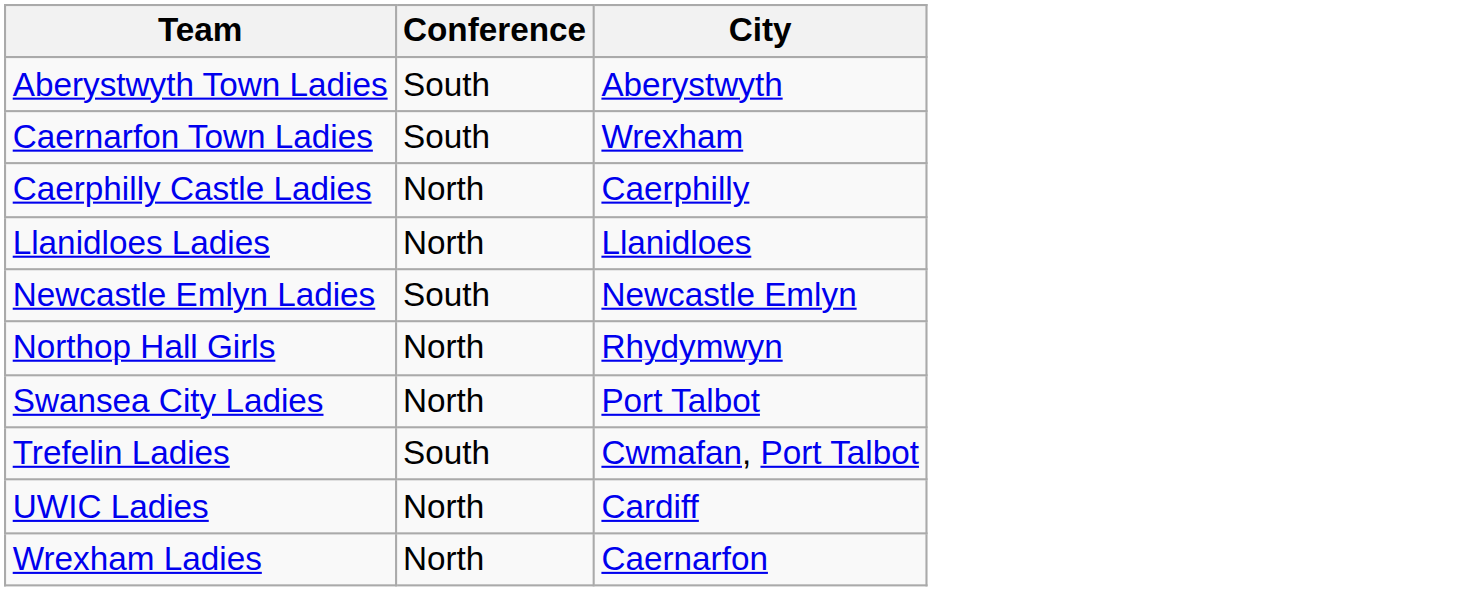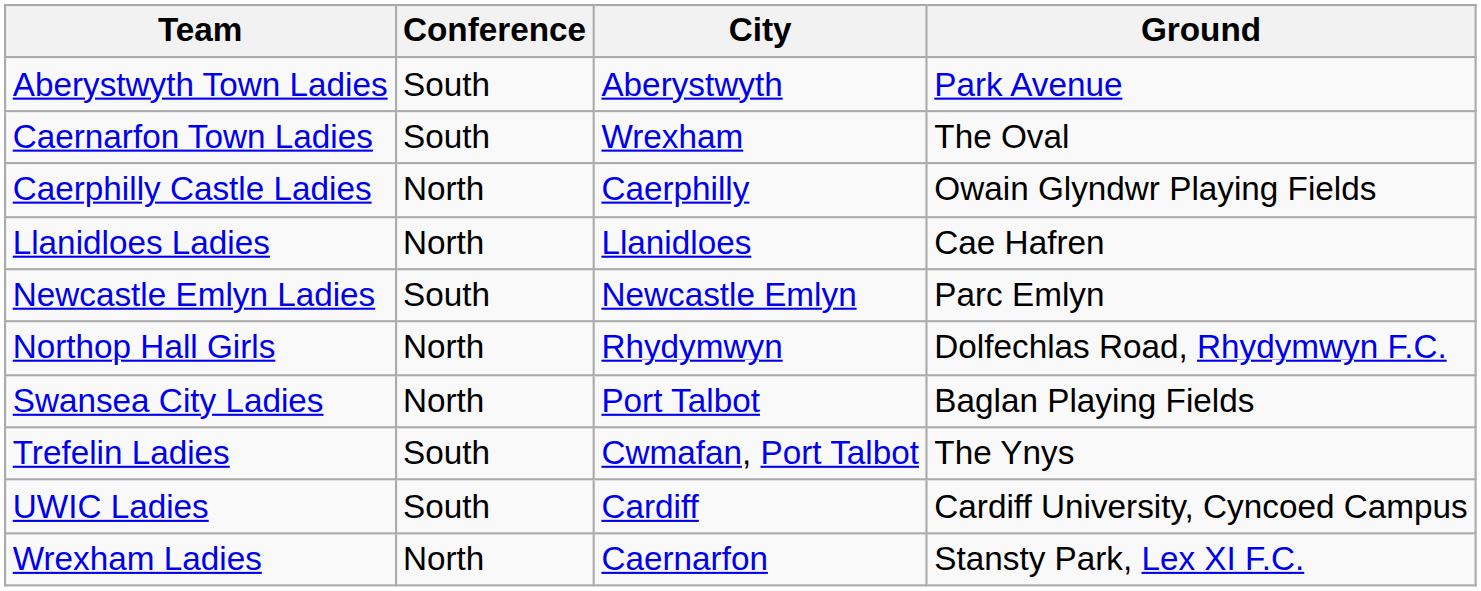 <table class="sortable wikitable">
 <tr align=center>
 <th>Team</th>
 <th>Conference</th>
 <th>City</th>
+<th>Ground</th>
 </tr>
 <tr>
 <td><a href='#'>Aberystwyth Town Ladies</a></td>
 <td>South</td>
 <td><a href='#'>Aberystwyth</a></td>
+<td><a href='#'>Park Avenue</a></td>
 </tr>
 <tr>
 <td><a href='#'>Caernarfon Town Ladies</a></td>
 <td>South</td>
 <td><a href='#'>Wrexham</a></td>
+<td>The Oval</td>
 </tr>
 <tr>
 <td><a href='#'>Caerphilly Castle Ladies</a></td>
 <td>North</td>
 <td><a href='#'>Caerphilly</a></td>
+<td>Owain Glyndwr Playing Fields</td>
 </tr>
 <tr>
 <td><a href='#'>Llanidloes Ladies</a></td>
 <td>North</td>
 <td><a href='#'>Llanidloes</a></td>
+<td>Cae Hafren</td>
 </tr>
 <tr>
 <td><a href='#'>Newcastle Emlyn Ladies</a></td>
 <td>South</td>
 <td><a href='#'>Newcastle Emlyn</a></td>
+<td>Parc Emlyn</td>
 </tr>
 <tr>
 <td><a href='#'>Northop Hall Girls</a></td>
 <td>North</td>
 <td><a href='#'>Rhydymwyn</a></td>
+<td>Dolfechlas Road, <a href='#'>Rhydymwyn F.C.</a></td>
 </tr>
 <tr>
 <td><a href='#'>Swansea City Ladies</a></td>
 <td>North</td>
 <td><a href='#'>Port Talbot</a></td>
+<td>Baglan Playing Fields</td>
 </tr>
 <tr>
 <td><a href='#'>Trefelin Ladies</a></td>
 <td>South</td>
 <td><a href='#'>Cwmafan</a>, <a href='#'>Port Talbot</a></td>
+<td>The Ynys</td>
 </tr>
 <tr>
 <td><a href='#'>UWIC Ladies</a></td>
-<td>North</td>
+<td>South</td>
 <td><a href='#'>Cardiff</a></td>
+<td>Cardiff University, Cyncoed Campus</td>
 </tr>
 <tr>
 <td><a href='#'>Wrexham Ladies</a></td>
 <td>North</td>
 <td><a href='#'>Caernarfon</a></td>
+<td>Stansty Park, <a href='#'>Lex XI F.C.</a></td>
 </tr>
 </table>
